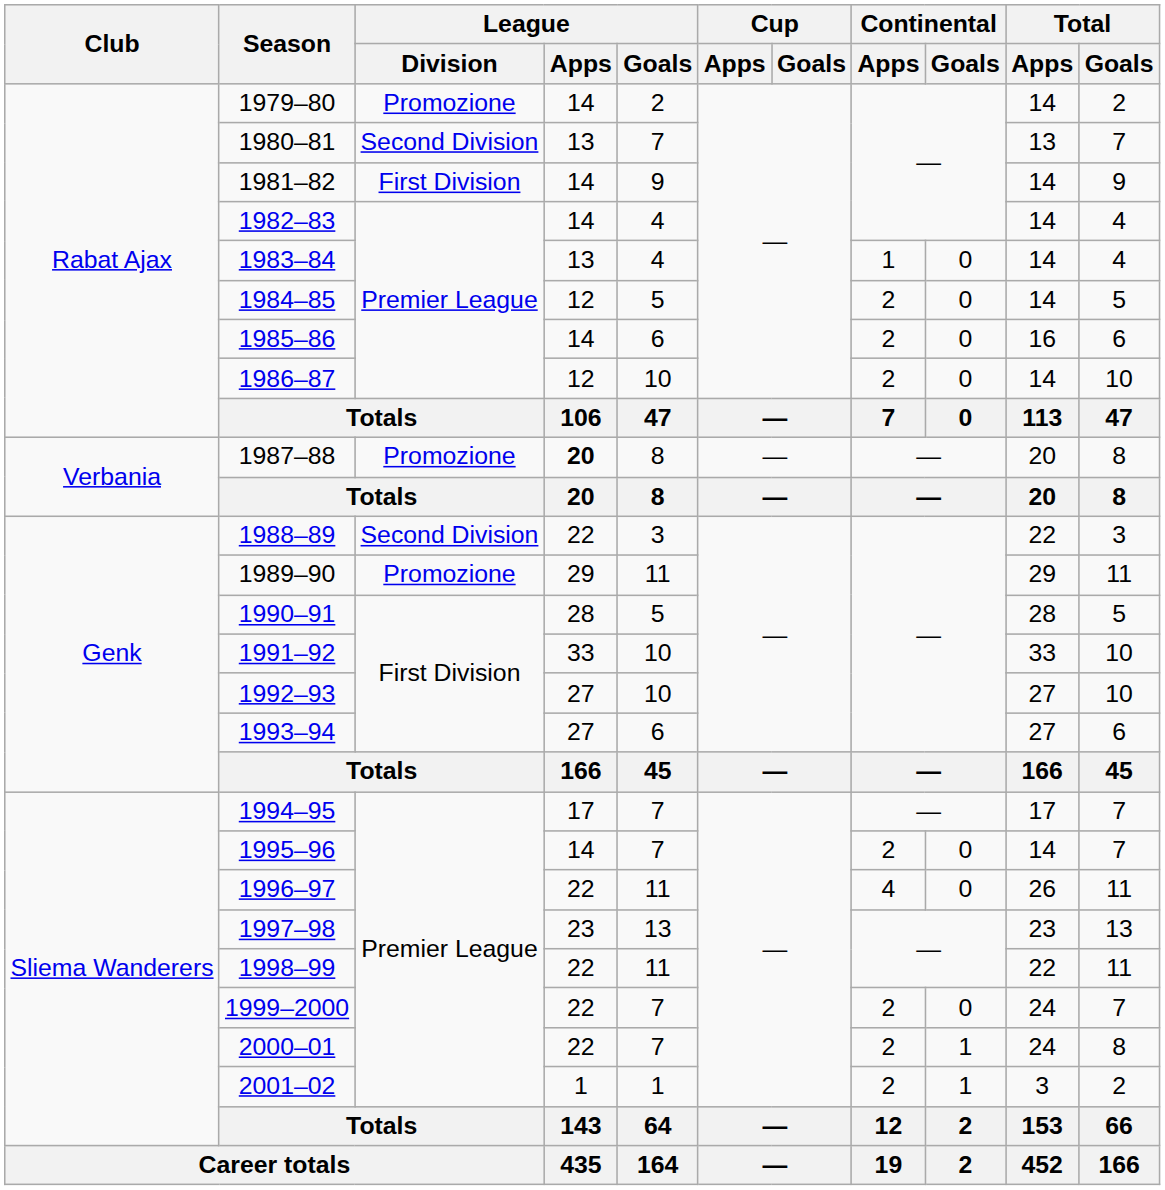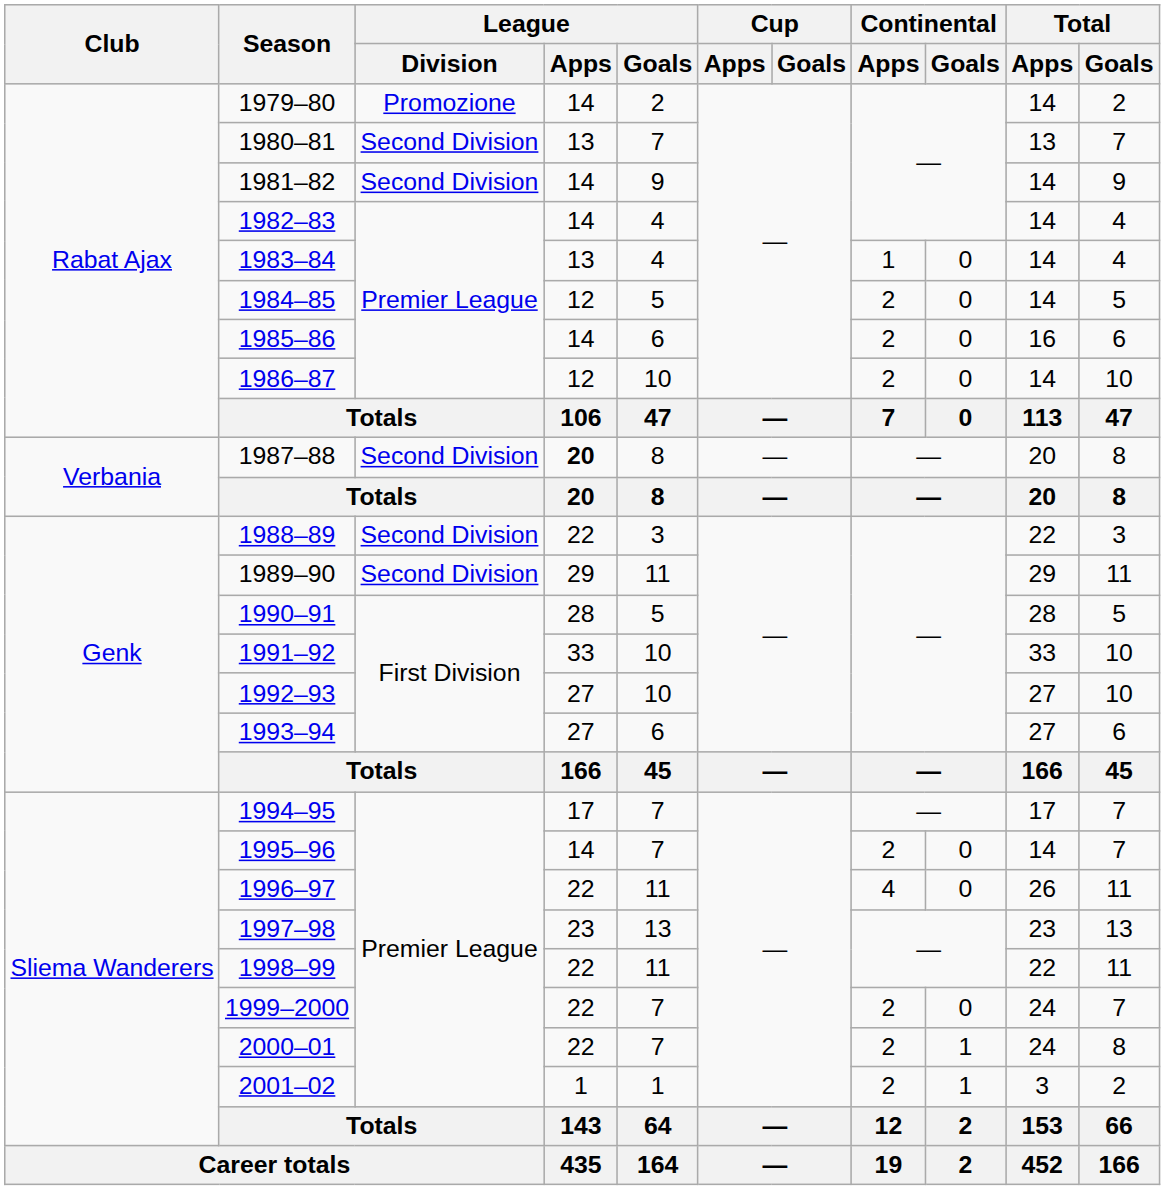 <table class="wikitable" style="text-align: center">
 <tr>
 <th rowspan="2">Club</th>
 <th rowspan="2">Season</th>
 <th colspan="3">League</th>
 <th colspan="2">Cup</th>
 <th colspan="2">Continental</th>
 <th colspan="2">Total</th>
 </tr>
 <tr>
 <th>Division</th>
 <th>Apps</th>
 <th>Goals</th>
 <th>Apps</th>
 <th>Goals</th>
 <th>Apps</th>
 <th>Goals</th>
 <th>Apps</th>
 <th>Goals</th>
 </tr>
 <tr>
 <td rowspan="9"><a href='#'>Rabat Ajax</a></td>
 <td>1979–80</td>
 <td><a href='#'>Promozione</a></td>
 <td>14</td>
 <td>2</td>
 <td rowspan="8" colspan="2">—</td>
 <td rowspan="4" colspan="2">—</td>
 <td>14</td>
 <td>2</td>
 </tr>
 <tr>
 <td>1980–81</td>
 <td><a href='#'>Second Division</a></td>
 <td>13</td>
 <td>7</td>
 <td>13</td>
 <td>7</td>
 </tr>
 <tr>
 <td>1981–82</td>
-<td><a href='#'>First Division</a></td>
+<td><a href='#'>Second Division</a></td>
 <td>14</td>
 <td>9</td>
 <td>14</td>
 <td>9</td>
 </tr>
 <tr>
 <td><a href='#'>1982–83</a></td>
 <td rowspan="5"><a href='#'>Premier League</a></td>
 <td>14</td>
 <td>4</td>
 <td>14</td>
 <td>4</td>
 </tr>
 <tr>
 <td><a href='#'>1983–84</a></td>
 <td>13</td>
 <td>4</td>
 <td>1</td>
 <td>0</td>
 <td>14</td>
 <td>4</td>
 </tr>
 <tr>
 <td><a href='#'>1984–85</a></td>
 <td>12</td>
 <td>5</td>
 <td>2</td>
 <td>0</td>
 <td>14</td>
 <td>5</td>
 </tr>
 <tr>
 <td><a href='#'>1985–86</a></td>
 <td>14</td>
 <td>6</td>
 <td>2</td>
 <td>0</td>
 <td>16</td>
 <td>6</td>
 </tr>
 <tr>
 <td><a href='#'>1986–87</a></td>
 <td>12</td>
 <td>10</td>
 <td>2</td>
 <td>0</td>
 <td>14</td>
 <td>10</td>
 </tr>
 <tr>
 <th colspan="2">Totals</th>
 <th>106</th>
 <th>47</th>
 <th colspan="2">—</th>
 <th>7</th>
 <th>0</th>
 <th>113</th>
 <th>47</th>
 </tr>
 <tr>
 <td rowspan="2"><a href='#'>Verbania</a></td>
 <td>1987–88</td>
-<td><a href='#'>Promozione</a></td>
+<td><a href='#'>Second Division</a></td>
 <td><strong>20</strong></td>
 <td>8</td>
 <td colspan="2">—</td>
 <td colspan="2">—</td>
 <td>20</td>
 <td>8</td>
 </tr>
 <tr>
 <th colspan="2">Totals</th>
 <th>20</th>
 <th>8</th>
 <th colspan="2">—</th>
 <th colspan="2">—</th>
 <th>20</th>
 <th>8</th>
 </tr>
 <tr>
 <td rowspan="7"><a href='#'>Genk</a></td>
 <td><a href='#'>1988–89</a></td>
 <td><a href='#'>Second Division</a></td>
 <td>22</td>
 <td>3</td>
 <td rowspan="6" colspan="2">—</td>
 <td rowspan="6" colspan="2">—</td>
 <td>22</td>
 <td>3</td>
 </tr>
 <tr>
 <td>1989–90</td>
-<td><a href='#'>Promozione</a></td>
+<td><a href='#'>Second Division</a></td>
 <td>29</td>
 <td>11</td>
 <td>29</td>
 <td>11</td>
 </tr>
 <tr>
 <td><a href='#'>1990–91</a></td>
 <td rowspan="4">First Division</td>
 <td>28</td>
 <td>5</td>
 <td>28</td>
 <td>5</td>
 </tr>
 <tr>
 <td><a href='#'>1991–92</a></td>
 <td>33</td>
 <td>10</td>
 <td>33</td>
 <td>10</td>
 </tr>
 <tr>
 <td><a href='#'>1992–93</a></td>
 <td>27</td>
 <td>10</td>
 <td>27</td>
 <td>10</td>
 </tr>
 <tr>
 <td><a href='#'>1993–94</a></td>
 <td>27</td>
 <td>6</td>
 <td>27</td>
 <td>6</td>
 </tr>
 <tr>
 <th colspan="2">Totals</th>
 <th>166</th>
 <th>45</th>
 <th colspan="2">—</th>
 <th colspan="2">—</th>
 <th>166</th>
 <th>45</th>
 </tr>
 <tr>
 <td rowspan="9"><a href='#'>Sliema Wanderers</a></td>
 <td><a href='#'>1994–95</a></td>
 <td rowspan="8">Premier League</td>
 <td>17</td>
 <td>7</td>
 <td rowspan="8" colspan="2">—</td>
 <td colspan="2">—</td>
 <td>17</td>
 <td>7</td>
 </tr>
 <tr>
 <td><a href='#'>1995–96</a></td>
 <td>14</td>
 <td>7</td>
 <td>2</td>
 <td>0</td>
 <td>14</td>
 <td>7</td>
 </tr>
 <tr>
 <td><a href='#'>1996–97</a></td>
 <td>22</td>
 <td>11</td>
 <td>4</td>
 <td>0</td>
 <td>26</td>
 <td>11</td>
 </tr>
 <tr>
 <td><a href='#'>1997–98</a></td>
 <td>23</td>
 <td>13</td>
 <td rowspan="2" colspan="2">—</td>
 <td>23</td>
 <td>13</td>
 </tr>
 <tr>
 <td><a href='#'>1998–99</a></td>
 <td>22</td>
 <td>11</td>
 <td>22</td>
 <td>11</td>
 </tr>
 <tr>
 <td><a href='#'>1999–2000</a></td>
 <td>22</td>
 <td>7</td>
 <td>2</td>
 <td>0</td>
 <td>24</td>
 <td>7</td>
 </tr>
 <tr>
 <td><a href='#'>2000–01</a></td>
 <td>22</td>
 <td>7</td>
 <td>2</td>
 <td>1</td>
 <td>24</td>
 <td>8</td>
 </tr>
 <tr>
 <td><a href='#'>2001–02</a></td>
 <td>1</td>
 <td>1</td>
 <td>2</td>
 <td>1</td>
 <td>3</td>
 <td>2</td>
 </tr>
 <tr>
 <th colspan="2">Totals</th>
 <th>143</th>
 <th>64</th>
 <th colspan="2">—</th>
 <th>12</th>
 <th>2</th>
 <th>153</th>
 <th>66</th>
 </tr>
 <tr>
 <th colspan="3">Career totals</th>
 <th>435</th>
 <th>164</th>
 <th colspan="2">—</th>
 <th>19</th>
 <th>2</th>
 <th>452</th>
 <th>166</th>
 </tr>
 </table>
